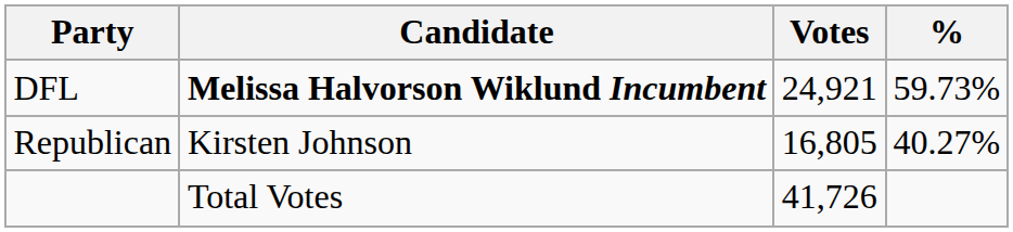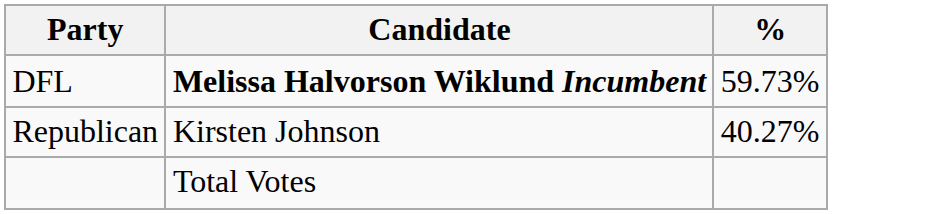 <table class="wikitable">
 <tr>
 <th>Party</th>
 <th>Candidate</th>
-<th>Votes</th>
 <th>%</th>
 </tr>
 <tr>
 <td>DFL</td>
 <td><strong>Melissa Halvorson Wiklund <em>Incumbent<strong><em></td>
-<td>24,921</td>
 <td>59.73%</td>
 </tr>
 <tr>
 <td>Republican</td>
 <td>Kirsten Johnson</td>
-<td>16,805</td>
 <td>40.27%<br></td>
 </tr>
 <tr>
 <td></td>
 <td>Total Votes</td>
-<td>41,726</td>
 <td></td>
 </tr>
 </table>
